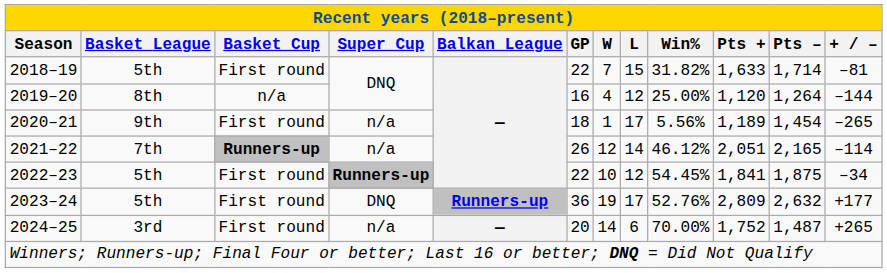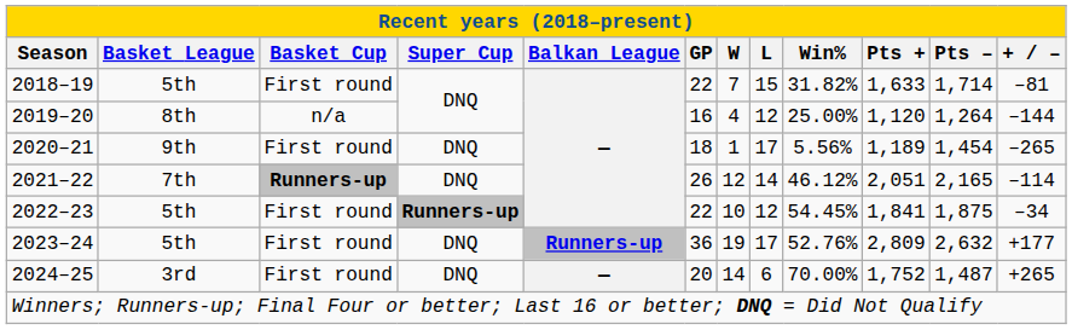 <table class="wikitable" style="margin:auto; text-align: center">
 <tr>
 <th colspan="12" style="color:#0E4C92; background:gold;">Recent years (2018–present)</th>
 </tr>
 <tr>
 <th>Season</th>
 <th><a href='#'>Basket <strong>League</strong></a></th>
 <th><a href='#'>Basket <strong>Cup</strong></a></th>
 <th><a href='#'><strong>Super Cup</strong></a></th>
 <th><a href='#'>Balkan League</a></th>
 <th>GP</th>
 <th>W</th>
 <th>L</th>
 <th>Win%</th>
 <th>Pts +</th>
 <th>Pts –</th>
 <th>+ / –</th>
 </tr>
 <tr>
 <td>2018–19</td>
 <td>5th</td>
 <td>First round</td>
 <td rowspan="2">DNQ</td>
 <th rowspan="5">—</th>
 <td>22</td>
 <td>7</td>
 <td>15</td>
 <td>31.82%</td>
 <td>1,633</td>
 <td>1,714</td>
 <td>–81</td>
 </tr>
 <tr>
 <td>2019–20</td>
 <td>8th</td>
 <td>n/a<small></small></td>
 <td>16</td>
 <td>4</td>
 <td>12</td>
 <td>25.00%</td>
 <td>1,120</td>
 <td>1,264</td>
 <td>–144</td>
 </tr>
 <tr>
 <td>2020–21</td>
 <td>9th</td>
 <td>First round</td>
-<td>n/a<small></small></td>
+<td>DNQ</td>
 <td>18</td>
 <td>1</td>
 <td>17</td>
 <td>5.56%</td>
 <td>1,189</td>
 <td>1,454</td>
 <td>–265</td>
 </tr>
 <tr>
 <td>2021–22</td>
 <td>7th</td>
 <td style="background:silver";><strong>Runners-up</strong></td>
-<td>n/a<small></small></td>
+<td>DNQ</td>
 <td>26</td>
 <td>12</td>
 <td>14</td>
 <td>46.12%</td>
 <td>2,051</td>
 <td>2,165</td>
 <td>–114</td>
 </tr>
 <tr>
 <td>2022–23</td>
 <td>5th</td>
 <td>First round</td>
 <td style="background:silver";><strong>Runners-up</strong></td>
 <td>22</td>
 <td>10</td>
 <td>12</td>
 <td>54.45%</td>
 <td>1,841</td>
 <td>1,875</td>
 <td>–34</td>
 </tr>
 <tr>
 <td>2023–24</td>
 <td>5th</td>
 <td>First round</td>
 <td>DNQ</td>
 <td style="background:silver";><strong><a href='#'>Runners-up</a></strong></td>
 <td>36</td>
 <td>19</td>
 <td>17</td>
 <td>52.76%</td>
 <td>2,809</td>
 <td>2,632</td>
 <td>+177</td>
 </tr>
 <tr>
 <td>2024–25</td>
 <td>3rd</td>
 <td>First round</td>
-<td>n/a<small></small></td>
+<td>DNQ</td>
 <th><strong>—</strong></th>
 <td>20</td>
 <td>14</td>
 <td>6</td>
 <td>70.00%</td>
 <td>1,752</td>
 <td>1,487</td>
 <td>+265</td>
 </tr>
 <tr>
 <td style="text-align:left;" colspan="12"><em> Winners;  Runners-up;  Final Four or better;  Last 16 or better; <strong>DNQ</strong> = Did Not Qualify</em></td>
 </tr>
 </table>
